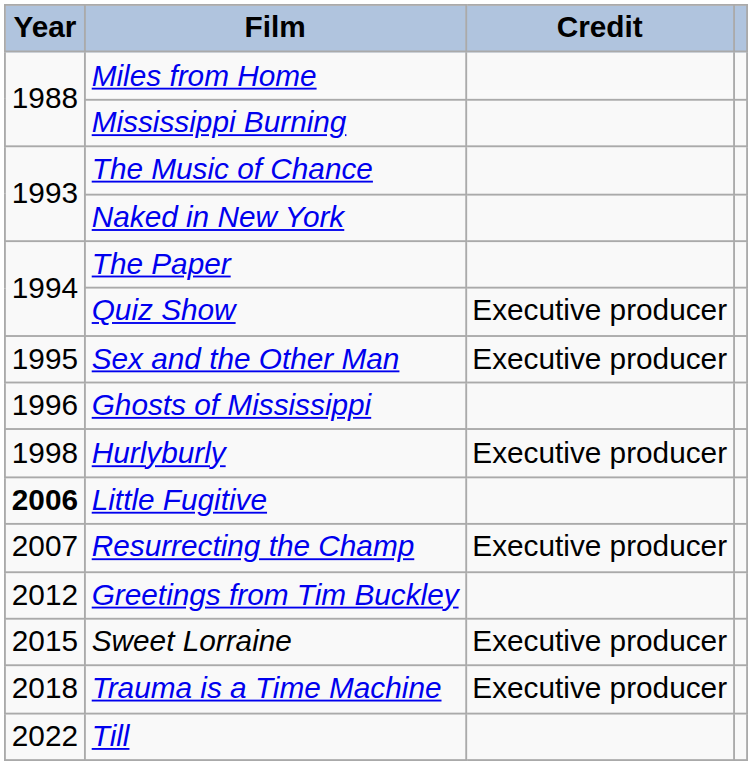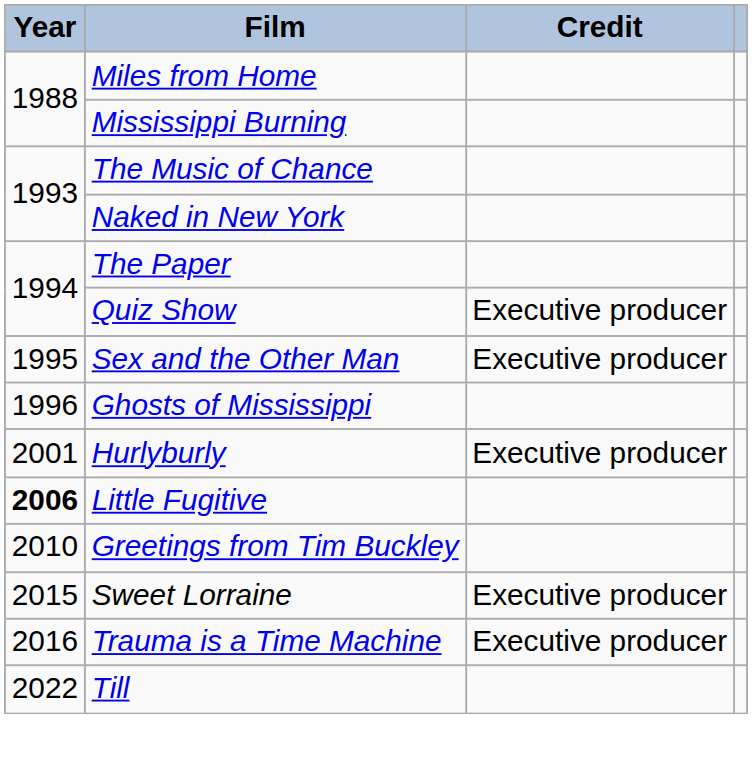 <table class="wikitable">
 <tr>
 <th style="background:#B0C4DE;">Year</th>
 <th style="background:#B0C4DE;">Film</th>
 <th style="background:#B0C4DE;">Credit</th>
 <th style="background:#B0C4DE;"></th>
 </tr>
 <tr>
 <td rowspan=2>1988</td>
 <td><em><a href='#'>Miles from Home</a></em></td>
 <td></td>
 <td></td>
 </tr>
 <tr>
 <td><em><a href='#'>Mississippi Burning</a></em></td>
 <td></td>
 <td></td>
 </tr>
 <tr>
 <td rowspan=2>1993</td>
 <td><em><a href='#'>The Music of Chance</a></em></td>
 <td></td>
 <td></td>
 </tr>
 <tr>
 <td><em><a href='#'>Naked in New York</a></em></td>
 <td></td>
 <td></td>
 </tr>
 <tr>
 <td rowspan=2>1994</td>
 <td><em><a href='#'>The Paper</a></em></td>
 <td></td>
 <td></td>
 </tr>
 <tr>
 <td><em><a href='#'>Quiz Show</a></em></td>
 <td>Executive producer</td>
 <td></td>
 </tr>
 <tr>
 <td>1995</td>
 <td><em><a href='#'>Sex and the Other Man</a></em></td>
 <td>Executive producer</td>
 <td></td>
 </tr>
 <tr>
 <td>1996</td>
 <td><em><a href='#'>Ghosts of Mississippi</a></em></td>
 <td></td>
 <td></td>
 </tr>
 <tr>
-<td>1998</td>
+<td>2001</td>
 <td><em><a href='#'>Hurlyburly</a></em></td>
 <td>Executive producer</td>
 <td></td>
 </tr>
 <tr>
 <td><strong>2006</strong></td>
 <td><em><a href='#'>Little Fugitive</a></em></td>
 <td></td>
 <td></td>
 </tr>
 <tr>
-<td>2007</td>
-<td><em><a href='#'>Resurrecting the Champ</a></em></td>
-<td>Executive producer</td>
-<td></td>
-</tr>
-<tr>
-<td>2012</td>
+<td>2010</td>
 <td><em><a href='#'>Greetings from Tim Buckley</a></em></td>
 <td></td>
 <td></td>
 </tr>
 <tr>
 <td>2015</td>
 <td><em>Sweet Lorraine</em></td>
 <td>Executive producer</td>
 <td></td>
 </tr>
 <tr>
-<td>2018</td>
+<td>2016</td>
 <td><em><a href='#'>Trauma is a Time Machine</a></em></td>
 <td>Executive producer</td>
 <td></td>
 </tr>
 <tr>
 <td>2022</td>
 <td><em><a href='#'>Till</a></em></td>
 <td></td>
 <td></td>
 </tr>
 </table>
